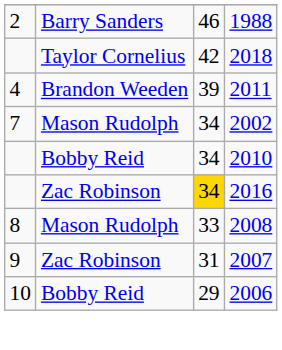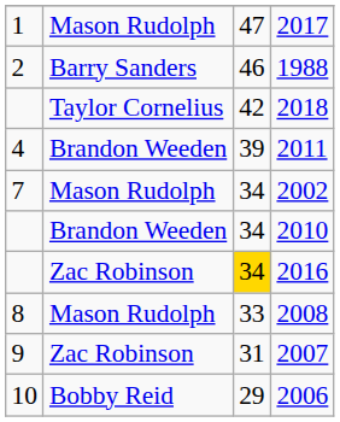 <table class="wikitable">
 <tr>
+</tr>
+<tr>
+<td>1</td>
+<td><a href='#'>Mason Rudolph</a></td>
+<td><abbr>47</abbr></td>
+<td><a href='#'>2017</a></td>
 </tr>
 <tr>
 <td>2</td>
 <td><a href='#'>Barry Sanders</a></td>
 <td><abbr>46</abbr></td>
 <td><a href='#'>1988</a></td>
 </tr>
 <tr>
 <td></td>
 <td><a href='#'>Taylor Cornelius</a></td>
 <td><abbr>42</abbr></td>
 <td><a href='#'>2018</a></td>
 </tr>
 <tr>
 <td>4</td>
 <td><a href='#'>Brandon Weeden</a></td>
 <td><abbr>39</abbr></td>
 <td><a href='#'>2011</a></td>
 </tr>
 <tr>
 <td>7</td>
 <td><a href='#'>Mason Rudolph</a></td>
 <td><abbr>34</abbr></td>
 <td><a href='#'>2002</a></td>
 </tr>
 <tr>
 <td></td>
-<td><a href='#'>Bobby Reid</a></td>
+<td><a href='#'>Brandon Weeden</a></td>
 <td><abbr>34</abbr></td>
 <td><a href='#'>2010</a></td>
 </tr>
 <tr>
 <td></td>
 <td><a href='#'>Zac Robinson</a></td>
 <td style="background: gold;"><abbr>34</abbr></td>
 <td><a href='#'>2016</a></td>
 </tr>
 <tr>
 <td>8</td>
 <td><a href='#'>Mason Rudolph</a></td>
 <td><abbr>33</abbr></td>
 <td><a href='#'>2008</a></td>
 </tr>
 <tr>
 <td>9</td>
 <td><a href='#'>Zac Robinson</a></td>
 <td><abbr>31</abbr></td>
 <td><a href='#'>2007</a></td>
 </tr>
 <tr>
 <td>10</td>
 <td><a href='#'>Bobby Reid</a></td>
 <td><abbr>29</abbr></td>
 <td><a href='#'>2006</a></td>
 </tr>
 </table>
